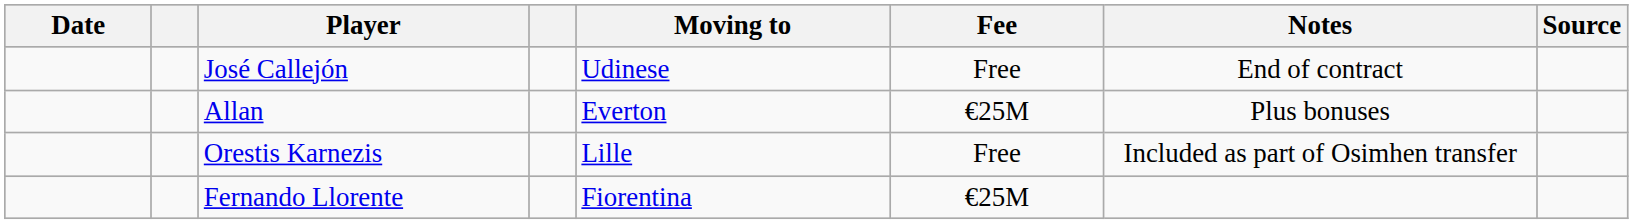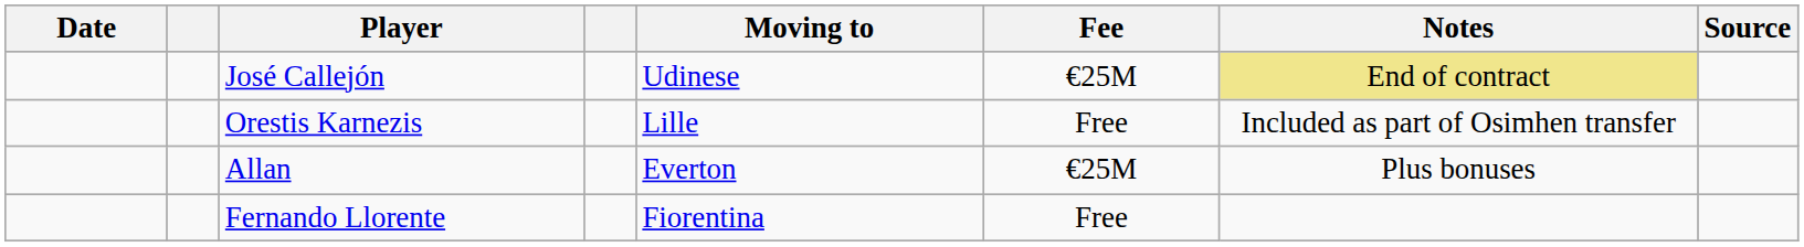 <table class="wikitable sortable">
 <tr>
 <th style="width:80px;">Date</th>
 <th style="width:20px;"></th>
 <th style="width:190px;">Player</th>
 <th style="width:20px;"></th>
 <th style="width:180px;">Moving to</th>
 <th style="width:120px;" class="unsortable">Fee</th>
 <th style="width:250px;" class="unsortable">Notes</th>
 <th style="width:20px;">Source</th>
 </tr>
 <tr>
 <td></td>
 <td align=center></td>
 <td> <a href='#'>José Callejón</a></td>
 <td align=center></td>
 <td> <a href='#'>Udinese</a></td>
+<td align=center>€25M</td>
+<td align=center style="background: khaki;">End of contract</td>
+<td></td>
+</tr>
+<tr>
+<td></td>
+<td align=center></td>
+<td> <a href='#'>Orestis Karnezis</a></td>
+<td align=center></td>
+<td> <a href='#'>Lille</a></td>
 <td align=center>Free</td>
-<td align=center>End of contract</td>
+<td align=center>Included as part of Osimhen transfer</td>
 <td></td>
 </tr>
 <tr>
 <td></td>
 <td align=center></td>
 <td> <a href='#'>Allan</a></td>
 <td align=center></td>
 <td> <a href='#'>Everton</a></td>
 <td align=center>€25M</td>
 <td align=center>Plus bonuses</td>
 <td></td>
 </tr>
 <tr>
 <td></td>
 <td align=center></td>
-<td> <a href='#'>Orestis Karnezis</a></td>
-<td align=center></td>
-<td> <a href='#'>Lille</a></td>
-<td align=center>Free</td>
-<td align=center>Included as part of Osimhen transfer</td>
-<td></td>
-</tr>
-<tr>
-<td></td>
-<td align=center></td>
 <td> <a href='#'>Fernando Llorente</a></td>
 <td align=center></td>
 <td> <a href='#'>Fiorentina</a></td>
-<td align=center>€25M</td>
+<td align=center>Free</td>
 <td align=center></td>
 <td></td>
 </tr>
 </table>
